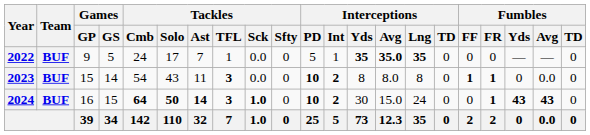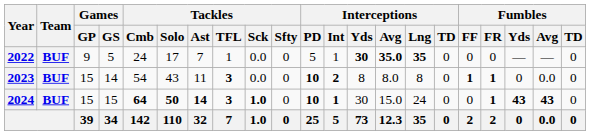 <table class="wikitable" style="text-align: center;">
 <tr>
 <th rowspan="2">Year</th>
 <th rowspan="2">Team</th>
 <th colspan="2">Games</th>
 <th colspan="6">Tackles</th>
 <th colspan="6">Interceptions</th>
 <th colspan="5">Fumbles</th>
 </tr>
 <tr>
 <th>GP</th>
 <th>GS</th>
 <th>Cmb</th>
 <th>Solo</th>
 <th>Ast</th>
 <th>TFL</th>
 <th>Sck</th>
 <th>Sfty</th>
 <th>PD</th>
 <th>Int</th>
 <th>Yds</th>
 <th>Avg</th>
 <th>Lng</th>
 <th>TD</th>
 <th>FF</th>
 <th>FR</th>
 <th>Yds</th>
 <th>Avg</th>
 <th>TD</th>
 </tr>
 <tr>
 <th><a href='#'>2022</a></th>
 <th><a href='#'>BUF</a></th>
 <td>9</td>
 <td>5</td>
 <td>24</td>
 <td>17</td>
 <td>7</td>
 <td>1</td>
 <td>0.0</td>
 <td>0</td>
 <td>5</td>
 <td>1</td>
-<td><strong>35</strong></td>
+<td><strong>30</strong></td>
 <td><strong>35.0</strong></td>
 <td><strong>35</strong></td>
 <td>0</td>
 <td>0</td>
 <td>0</td>
 <td>—</td>
 <td>—</td>
 <td>0</td>
 </tr>
 <tr>
 <th><a href='#'>2023</a></th>
 <th><a href='#'>BUF</a></th>
 <td>15</td>
 <td>14</td>
 <td>54</td>
 <td>43</td>
 <td>11</td>
 <td><strong>3</strong></td>
 <td>0.0</td>
 <td>0</td>
 <td><strong>10</strong></td>
 <td><strong>2</strong></td>
 <td>8</td>
 <td>8.0</td>
 <td>8</td>
 <td>0</td>
 <td><strong>1</strong></td>
 <td><strong>1</strong></td>
 <td>0</td>
 <td>0.0</td>
 <td>0</td>
 </tr>
 <tr>
 <th><a href='#'>2024</a></th>
 <th><a href='#'>BUF</a></th>
-<td>16</td>
+<td>15</td>
 <td>15</td>
 <td><strong>64</strong></td>
 <td><strong>50</strong></td>
 <td><strong>14</strong></td>
 <td><strong>3</strong></td>
 <td><strong>1.0</strong></td>
 <td>0</td>
 <td><strong>10</strong></td>
-<td><strong>2</strong></td>
+<td><strong>1</strong></td>
 <td>30</td>
 <td>15.0</td>
 <td>24</td>
 <td>0</td>
 <td>0</td>
 <td><strong>1</strong></td>
 <td><strong>43</strong></td>
 <td><strong>43</strong></td>
 <td>0</td>
 </tr>
 <tr>
 <th colspan="2"></th>
 <th>39</th>
 <th>34</th>
 <th>142</th>
 <th>110</th>
 <th>32</th>
 <th>7</th>
 <th>1.0</th>
 <th>0</th>
 <th>25</th>
 <th>5</th>
 <th>73</th>
 <th>12.3</th>
 <th>35</th>
 <th>0</th>
 <th>2</th>
 <th>2</th>
 <th>0</th>
 <th>0.0</th>
 <th>0</th>
 </tr>
 </table>
